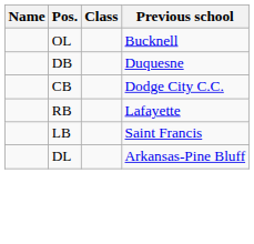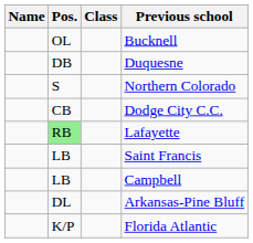 <table class="wikitable sortable">
 <tr>
 <th>Name</th>
 <th>Pos.</th>
 <th>Class</th>
 <th>Previous school</th>
 </tr>
 <tr>
 <td></td>
 <td>OL</td>
 <td></td>
 <td><a href='#'>Bucknell</a></td>
 </tr>
 <tr>
 <td></td>
 <td>DB</td>
 <td></td>
 <td><a href='#'>Duquesne</a></td>
 </tr>
 <tr>
 <td></td>
+<td>S</td>
+<td></td>
+<td><a href='#'>Northern Colorado</a></td>
+</tr>
+<tr>
+<td></td>
 <td>CB</td>
 <td></td>
 <td><a href='#'>Dodge City C.C.</a></td>
 </tr>
 <tr>
 <td></td>
-<td>RB</td>
+<td style="background: lightgreen;">RB</td>
 <td></td>
 <td><a href='#'>Lafayette</a></td>
 </tr>
 <tr>
 <td></td>
 <td>LB</td>
 <td></td>
 <td><a href='#'>Saint Francis</a></td>
 </tr>
 <tr>
 <td></td>
+<td>LB</td>
+<td></td>
+<td><a href='#'>Campbell</a></td>
+</tr>
+<tr>
+<td></td>
 <td>DL</td>
 <td></td>
 <td><a href='#'>Arkansas-Pine Bluff</a></td>
 </tr>
+<tr>
+<td></td>
+<td>K/P</td>
+<td></td>
+<td><a href='#'>Florida Atlantic</a></td>
+</tr>
 </table>
